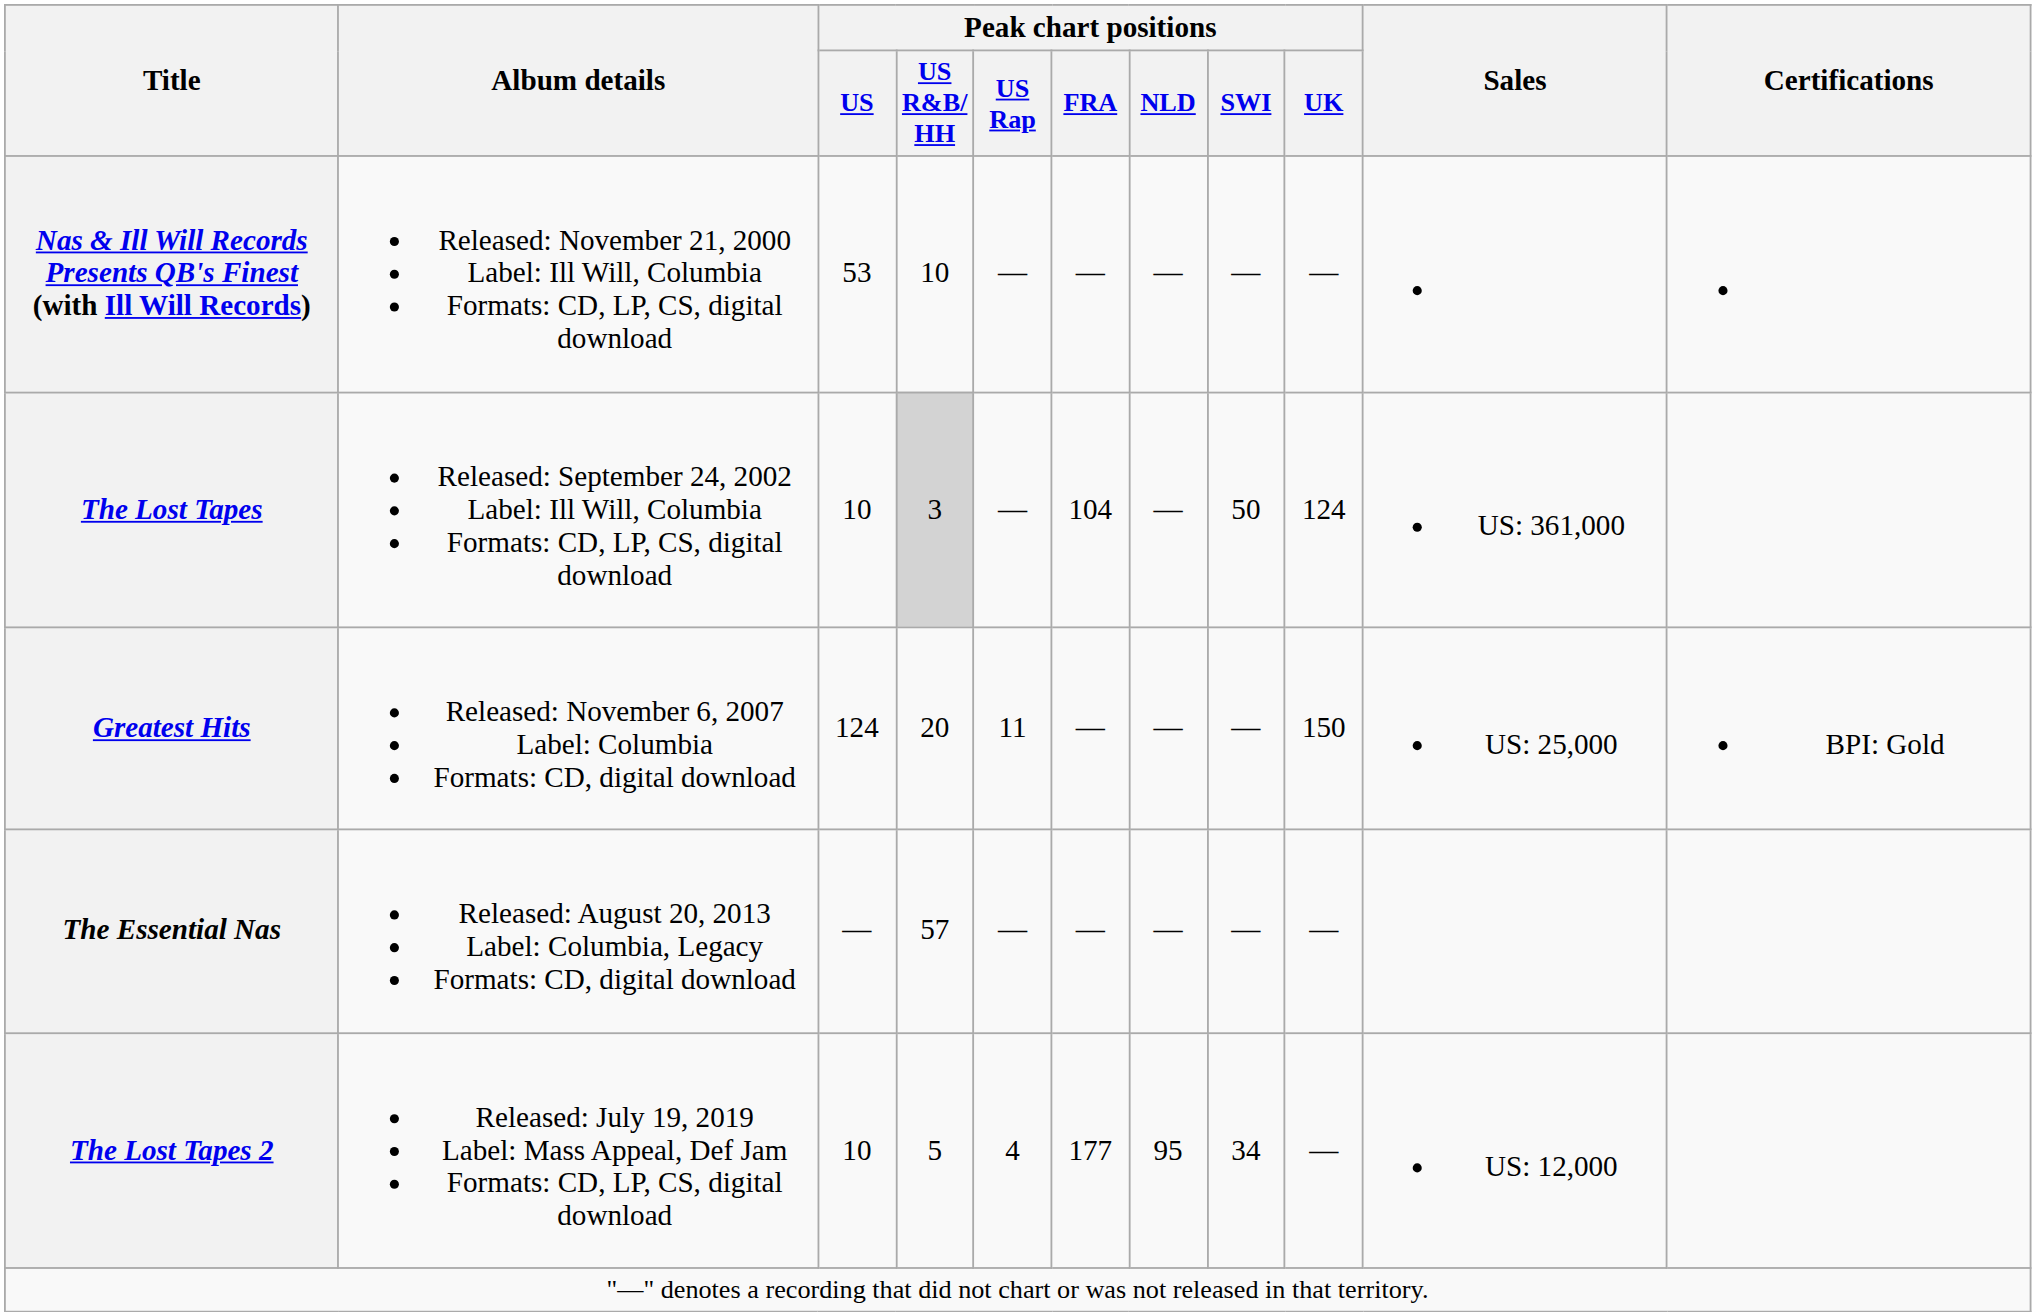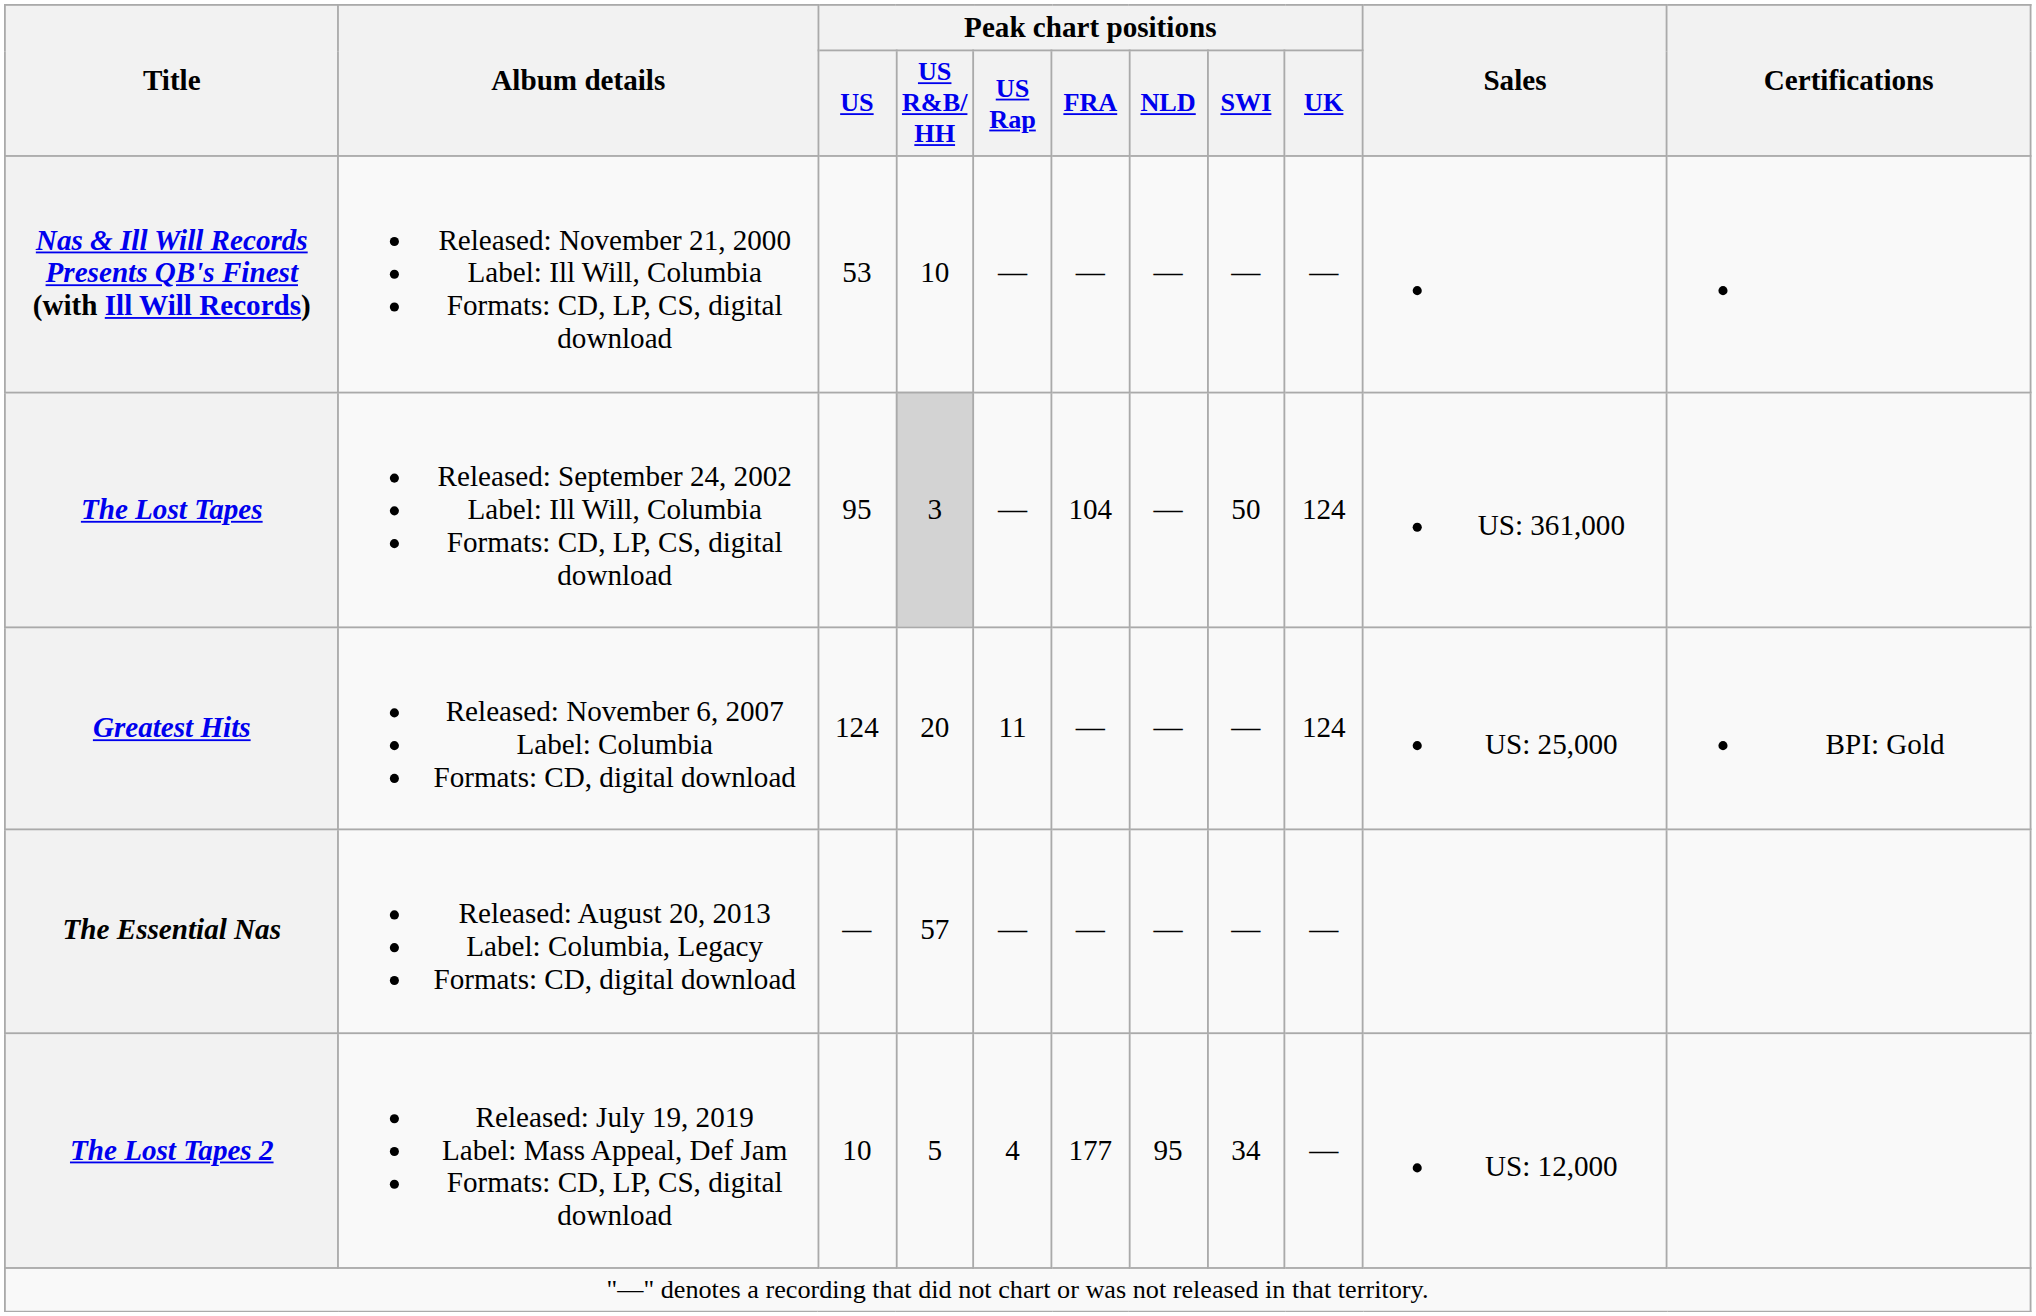 <table class="wikitable plainrowheaders" style="text-align:center;">
 <tr>
 <th scope="col" rowspan="2" style="width:11em;">Title</th>
 <th scope="col" rowspan="2" style="width:16em;">Album details</th>
 <th scope="col" colspan="7">Peak chart positions</th>
 <th scope="col" rowspan="2" style="width:10em;">Sales</th>
 <th scope="col" rowspan="2" style="width:12em;">Certifications</th>
 </tr>
 <tr>
 <th scope="col" style="width:2.5em;font-size:90%;"><a href='#'>US</a><br></th>
 <th scope="col" style="width:2.5em;font-size:90%;"><a href='#'>US<br>R&B/<br>HH</a><br></th>
 <th scope="col" style="width:2.5em;font-size:90%;"><a href='#'>US<br>Rap</a><br></th>
 <th scope="col" style="width:2.5em;font-size:90%;"><a href='#'>FRA</a><br></th>
 <th scope="col" style="width:2.5em;font-size:90%;"><a href='#'>NLD</a><br></th>
 <th scope="col" style="width:2.5em;font-size:90%;"><a href='#'>SWI</a><br></th>
 <th scope="col" style="width:2.5em;font-size:90%;"><a href='#'>UK</a><br></th>
 </tr>
 <tr>
 <th scope="row"><em><a href='#'>Nas & Ill Will Records Presents QB's Finest</a></em><br><span>(with <a href='#'>Ill Will Records</a>)</span></th>
 <td><br><ul><li>Released: November 21, 2000</li><li>Label: Ill Will, Columbia</li><li>Formats: CD, LP, CS, digital download</li></ul></td>
 <td>53</td>
 <td>10</td>
 <td>—</td>
 <td>—</td>
 <td>—</td>
 <td>—</td>
 <td>—</td>
 <td><br><ul><li></li></ul></td>
 <td><br><ul><li></li></ul></td>
 </tr>
 <tr>
 <th scope="row"><em><a href='#'>The Lost Tapes</a></em></th>
 <td><br><ul><li>Released: September 24, 2002</li><li>Label: Ill Will, Columbia</li><li>Formats: CD, LP, CS, digital download</li></ul></td>
-<td>10</td>
+<td>95</td>
 <td style="background: lightgrey;">3</td>
 <td>—</td>
 <td>104</td>
 <td>—</td>
 <td>50</td>
 <td>124</td>
 <td><br><ul><li>US: 361,000</li></ul></td>
 <td></td>
 </tr>
 <tr>
 <th scope="row"><em><a href='#'>Greatest Hits</a></em></th>
 <td><br><ul><li>Released: November 6, 2007</li><li>Label: Columbia</li><li>Formats: CD, digital download</li></ul></td>
 <td>124</td>
 <td>20</td>
 <td>11</td>
 <td>—</td>
 <td>—</td>
 <td>—</td>
-<td>150</td>
+<td>124</td>
 <td><br><ul><li>US: 25,000</li></ul></td>
 <td><br><ul><li>BPI: Gold</li></ul></td>
 </tr>
 <tr>
 <th scope="row"><em>The Essential Nas</em></th>
 <td><br><ul><li>Released: August 20, 2013</li><li>Label: Columbia, Legacy</li><li>Formats: CD, digital download</li></ul></td>
 <td>—</td>
 <td>57</td>
 <td>—</td>
 <td>—</td>
 <td>—</td>
 <td>—</td>
 <td>—</td>
 <td></td>
 <td></td>
 </tr>
 <tr>
 <th scope="row"><em><a href='#'>The Lost Tapes 2</a></em></th>
 <td><br><ul><li>Released: July 19, 2019</li><li>Label: Mass Appeal, Def Jam</li><li>Formats: CD, LP, CS, digital download</li></ul></td>
 <td>10</td>
 <td>5</td>
 <td>4</td>
 <td>177<br></td>
 <td>95</td>
 <td>34</td>
 <td>—</td>
 <td><br><ul><li>US: 12,000</li></ul></td>
 <td></td>
 </tr>
 <tr>
 <td colspan="15" style="font-size:90%">"—" denotes a recording that did not chart or was not released in that territory.</td>
 </tr>
 </table>
